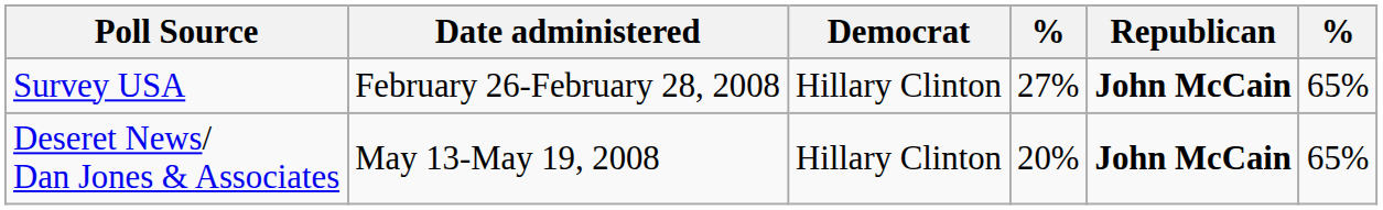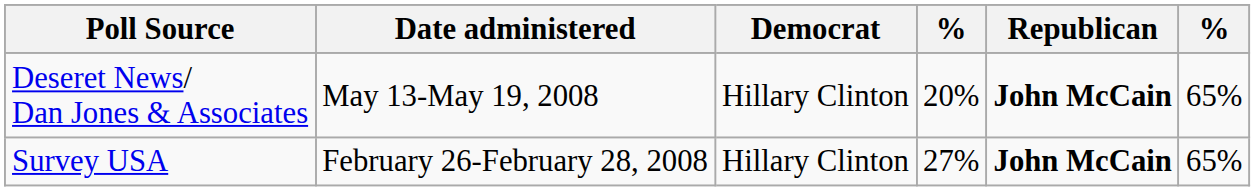 <table class="wikitable">
 <tr valign=bottom>
 <th>Poll Source</th>
 <th>Date administered</th>
 <th>Democrat</th>
 <th>%</th>
 <th>Republican</th>
 <th>%</th>
 </tr>
 <tr>
+<td><a href='#'>Deseret News</a>/<a href='#'><br>Dan Jones & Associates</a></td>
+<td>May 13-May 19, 2008</td>
+<td>Hillary Clinton</td>
+<td>20%</td>
+<td><strong>John McCain</strong></td>
+<td>65%</td>
+</tr>
+<tr>
 <td><a href='#'>Survey USA</a></td>
 <td>February 26-February 28, 2008</td>
 <td>Hillary Clinton</td>
 <td>27%</td>
 <td><strong>John McCain</strong></td>
 <td>65%</td>
 </tr>
-<tr>
-<td><a href='#'>Deseret News</a>/<a href='#'><br>Dan Jones & Associates</a></td>
-<td>May 13-May 19, 2008</td>
-<td>Hillary Clinton</td>
-<td>20%</td>
-<td><strong>John McCain</strong></td>
-<td>65%</td>
-</tr>
 </table>
